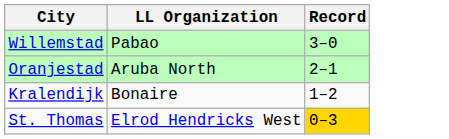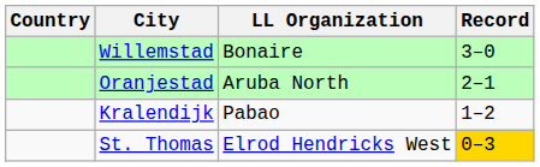 <table class="wikitable">
 <tr>
+<th>Country</th>
 <th>City</th>
 <th>LL Organization</th>
 <th>Record</th>
 </tr>
 <tr style="background:#bfb;">
+<td><strong></strong></td>
 <td><a href='#'>Willemstad</a></td>
-<td>Pabao</td>
+<td>Bonaire</td>
 <td>3–0</td>
 </tr>
 <tr style="background:#bfb;">
+<td><strong></strong></td>
 <td><a href='#'>Oranjestad</a></td>
 <td>Aruba North</td>
 <td>2–1</td>
 </tr>
 <tr>
+<td><strong></strong></td>
 <td><a href='#'>Kralendijk</a></td>
-<td>Bonaire</td>
+<td>Pabao</td>
 <td>1–2</td>
 </tr>
 <tr>
+<td><strong></strong></td>
 <td><a href='#'>St. Thomas</a></td>
 <td><a href='#'>Elrod Hendricks</a> West</td>
 <td style="background: gold;">0–3</td>
 </tr>
 </table>
